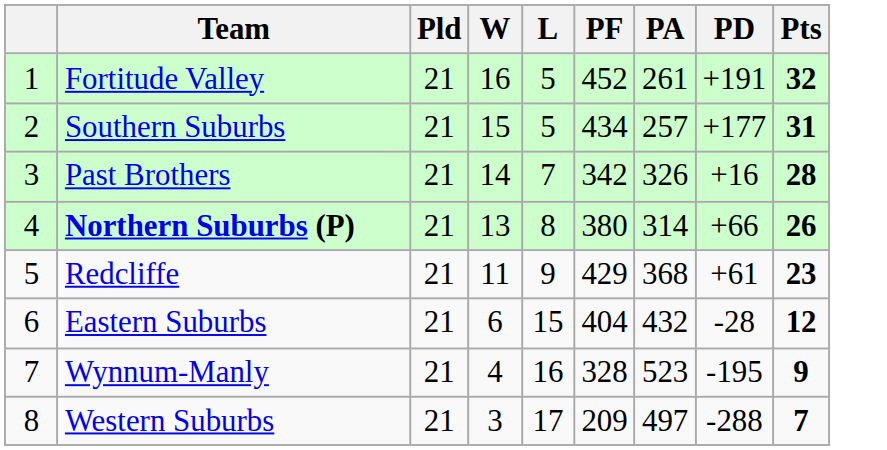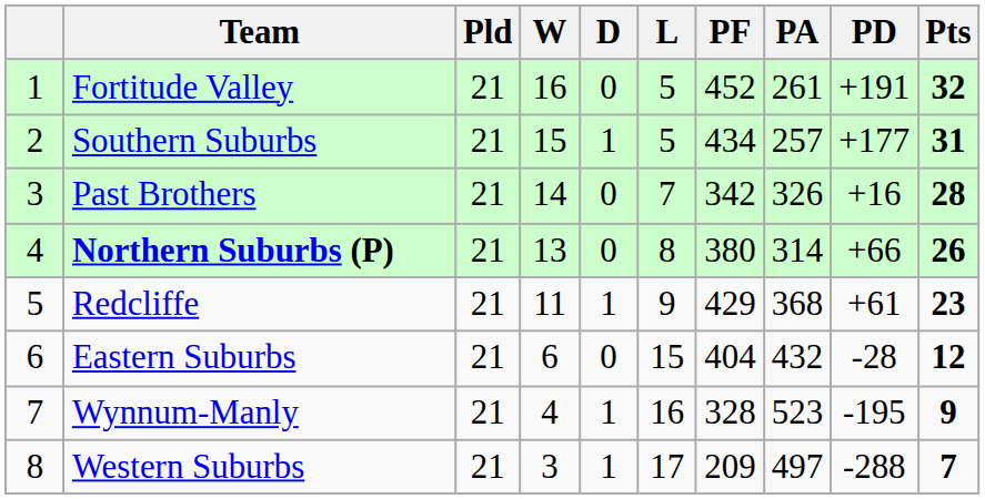 <table class="wikitable" style="text-align:center;">
 <tr>
 <th width="20"></th>
 <th width="175">Team</th>
 <th width="20">Pld</th>
 <th width="20">W</th>
+<th width="20">D</th>
 <th width="20">L</th>
 <th width="20">PF</th>
 <th width="20">PA</th>
 <th width="20">PD</th>
 <th width="20">Pts</th>
 </tr>
 <tr style="background: #ccffcc;">
 <td>1</td>
 <td style="text-align:left;"> <a href='#'>Fortitude Valley</a></td>
 <td>21</td>
 <td>16</td>
+<td>0</td>
 <td>5</td>
 <td>452</td>
 <td>261</td>
 <td>+191</td>
 <td><strong>32</strong></td>
 </tr>
 <tr style="background: #ccffcc;">
 <td>2</td>
 <td style="text-align:left;"> <a href='#'>Southern Suburbs</a></td>
 <td>21</td>
 <td>15</td>
+<td>1</td>
 <td>5</td>
 <td>434</td>
 <td>257</td>
 <td>+177</td>
 <td><strong>31</strong></td>
 </tr>
 <tr style="background: #ccffcc;">
 <td>3</td>
 <td style="text-align:left;"> <a href='#'>Past Brothers</a></td>
 <td>21</td>
 <td>14</td>
+<td>0</td>
 <td>7</td>
 <td>342</td>
 <td>326</td>
 <td>+16</td>
 <td><strong>28</strong></td>
 </tr>
 <tr style="background: #ccffcc;">
 <td>4</td>
 <td style="text-align:left;"><strong> <a href='#'>Northern Suburbs</a> (P)</strong></td>
 <td>21</td>
 <td>13</td>
+<td>0</td>
 <td>8</td>
 <td>380</td>
 <td>314</td>
 <td>+66</td>
 <td><strong>26</strong></td>
 </tr>
 <tr>
 <td>5</td>
 <td style="text-align:left;"> <a href='#'>Redcliffe</a></td>
 <td>21</td>
 <td>11</td>
+<td>1</td>
 <td>9</td>
 <td>429</td>
 <td>368</td>
 <td>+61</td>
 <td><strong>23</strong></td>
 </tr>
 <tr>
 <td>6</td>
 <td style="text-align:left;"> <a href='#'>Eastern Suburbs</a></td>
 <td>21</td>
 <td>6</td>
+<td>0</td>
 <td>15</td>
 <td>404</td>
 <td>432</td>
 <td>-28</td>
 <td><strong>12</strong></td>
 </tr>
 <tr>
 <td>7</td>
 <td style="text-align:left;"> <a href='#'>Wynnum-Manly</a></td>
 <td>21</td>
 <td>4</td>
+<td>1</td>
 <td>16</td>
 <td>328</td>
 <td>523</td>
 <td>-195</td>
 <td><strong>9</strong></td>
 </tr>
 <tr>
 <td>8</td>
 <td style="text-align:left;"> <a href='#'>Western Suburbs</a></td>
 <td>21</td>
 <td>3</td>
+<td>1</td>
 <td>17</td>
 <td>209</td>
 <td>497</td>
 <td>-288</td>
 <td><strong>7</strong></td>
 </tr>
 </table>
